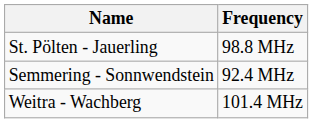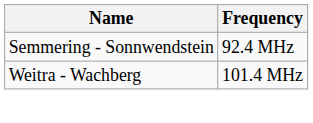 <table class="wikitable">
 <tr>
 <th class="hintergrundfarbe5">Name</th>
 <th class="hintergrundfarbe5">Frequency</th>
-</tr>
-<tr>
-<td>St. Pölten - Jauerling</td>
-<td>98.8 MHz</td>
 </tr>
 <tr>
 <td>Semmering - Sonnwendstein</td>
 <td>92.4 MHz</td>
 </tr>
 <tr>
 <td>Weitra - Wachberg</td>
 <td>101.4 MHz</td>
 </tr>
 </table>
